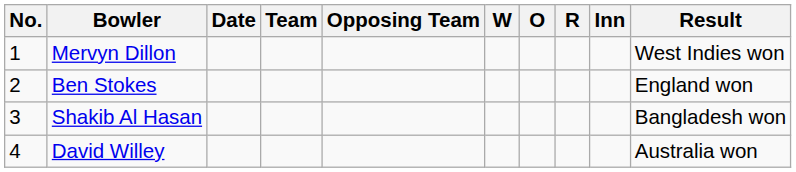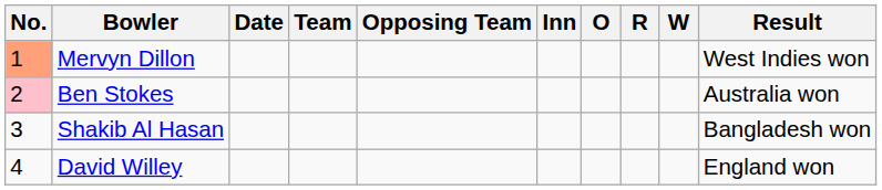 <table class="wikitable sortable">
 <tr>
 <th>No.</th>
 <th>Bowler</th>
 <th>Date</th>
 <th>Team</th>
 <th>Opposing Team</th>
-<th scope="col" style="width:20px;">W</th>
+<th scope="col" style="width:20px;">Inn</th>
 <th scope="col" style="width:20px;">O</th>
 <th scope="col" style="width:20px;">R</th>
-<th scope="col" style="width:20px;">Inn</th>
+<th scope="col" style="width:20px;">W</th>
 <th>Result</th>
 </tr>
 <tr>
-<td>1</td>
+<td style="background: lightsalmon;">1</td>
 <td><a href='#'>Mervyn Dillon</a></td>
 <td></td>
 <td></td>
 <td></td>
 <td></td>
 <td></td>
 <td></td>
 <td></td>
 <td>West Indies won</td>
 </tr>
 <tr>
-<td>2</td>
+<td style="background: pink;">2</td>
 <td><a href='#'>Ben Stokes</a></td>
 <td></td>
 <td></td>
 <td></td>
 <td></td>
 <td></td>
 <td></td>
 <td></td>
-<td>England won</td>
+<td>Australia won</td>
 </tr>
 <tr>
 <td>3</td>
 <td><a href='#'>Shakib Al Hasan</a></td>
 <td></td>
 <td></td>
 <td></td>
 <td></td>
 <td></td>
 <td></td>
 <td></td>
 <td>Bangladesh won</td>
 </tr>
 <tr>
 <td>4</td>
 <td><a href='#'>David Willey</a></td>
 <td></td>
 <td></td>
 <td></td>
 <td></td>
 <td></td>
 <td></td>
 <td></td>
-<td>Australia won</td>
+<td>England won</td>
 </tr>
 </table>
